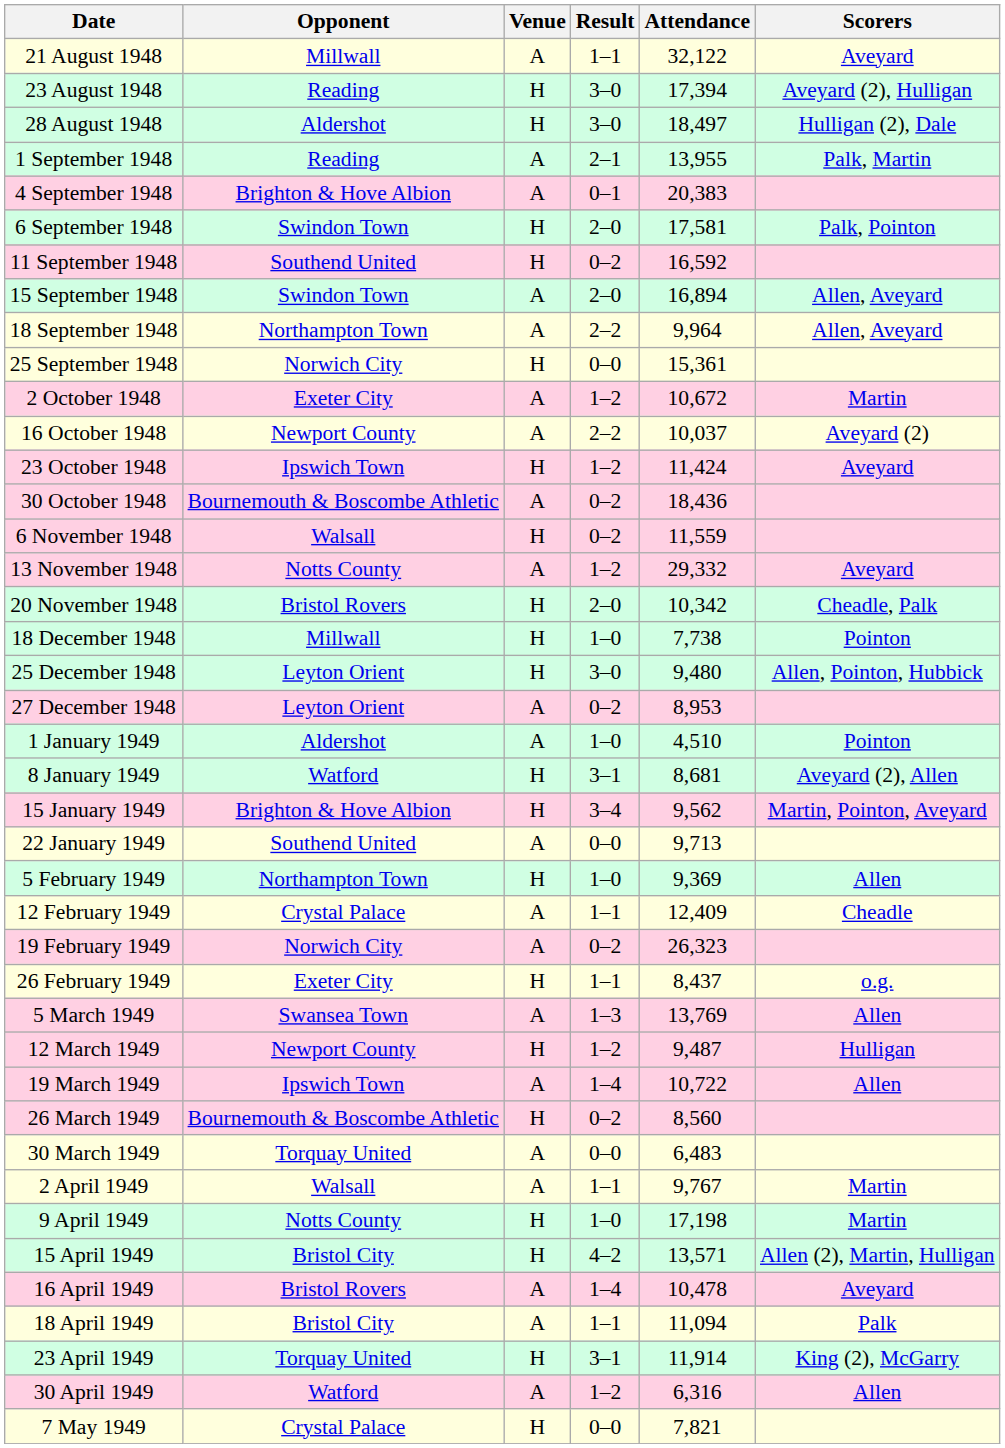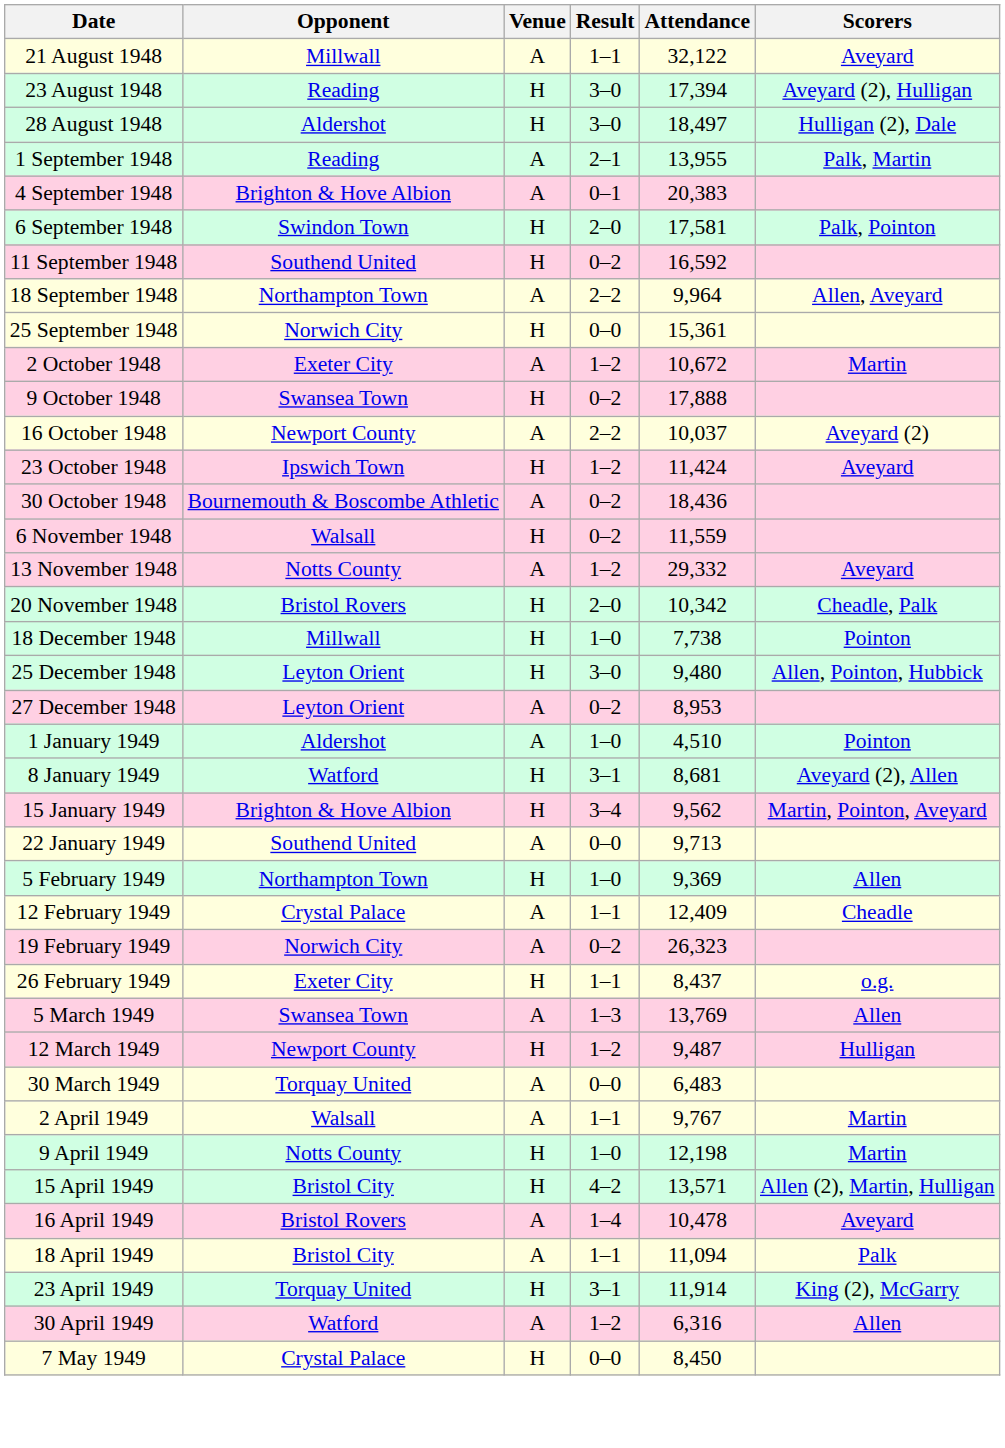 <table class="wikitable sortable" style="font-size:100%; text-align:center">
 <tr>
 <th>Date</th>
 <th>Opponent</th>
 <th>Venue</th>
 <th>Result</th>
 <th>Attendance</th>
 <th>Scorers</th>
 </tr>
 <tr style="background-color: #ffffdd;">
 <td>21 August 1948</td>
 <td><a href='#'>Millwall</a></td>
 <td>A</td>
 <td>1–1</td>
 <td>32,122</td>
 <td><a href='#'>Aveyard</a></td>
 </tr>
 <tr style="background-color: #d0ffe3;">
 <td>23 August 1948</td>
 <td><a href='#'>Reading</a></td>
 <td>H</td>
 <td>3–0</td>
 <td>17,394</td>
 <td><a href='#'>Aveyard</a> (2), <a href='#'>Hulligan</a></td>
 </tr>
 <tr style="background-color: #d0ffe3;">
 <td>28 August 1948</td>
 <td><a href='#'>Aldershot</a></td>
 <td>H</td>
 <td>3–0</td>
 <td>18,497</td>
 <td><a href='#'>Hulligan</a> (2), <a href='#'>Dale</a></td>
 </tr>
 <tr style="background-color: #d0ffe3;">
 <td>1 September 1948</td>
 <td><a href='#'>Reading</a></td>
 <td>A</td>
 <td>2–1</td>
 <td>13,955</td>
 <td><a href='#'>Palk</a>, <a href='#'>Martin</a></td>
 </tr>
 <tr style="background-color: #ffd0e3;">
 <td>4 September 1948</td>
 <td><a href='#'>Brighton & Hove Albion</a></td>
 <td>A</td>
 <td>0–1</td>
 <td>20,383</td>
 <td></td>
 </tr>
 <tr style="background-color: #d0ffe3;">
 <td>6 September 1948</td>
 <td><a href='#'>Swindon Town</a></td>
 <td>H</td>
 <td>2–0</td>
 <td>17,581</td>
 <td><a href='#'>Palk</a>, <a href='#'>Pointon</a></td>
 </tr>
 <tr style="background-color: #ffd0e3;">
 <td>11 September 1948</td>
 <td><a href='#'>Southend United</a></td>
 <td>H</td>
 <td>0–2</td>
 <td>16,592</td>
 <td></td>
 </tr>
-<tr style="background-color: #d0ffe3;">
-<td>15 September 1948</td>
-<td><a href='#'>Swindon Town</a></td>
-<td>A</td>
-<td>2–0</td>
-<td>16,894</td>
-<td><a href='#'>Allen</a>, <a href='#'>Aveyard</a></td>
-</tr>
 <tr style="background-color: #ffffdd;">
 <td>18 September 1948</td>
 <td><a href='#'>Northampton Town</a></td>
 <td>A</td>
 <td>2–2</td>
 <td>9,964</td>
 <td><a href='#'>Allen</a>, <a href='#'>Aveyard</a></td>
 </tr>
 <tr style="background-color: #ffffdd;">
 <td>25 September 1948</td>
 <td><a href='#'>Norwich City</a></td>
 <td>H</td>
 <td>0–0</td>
 <td>15,361</td>
 <td></td>
 </tr>
 <tr style="background-color: #ffd0e3;">
 <td>2 October 1948</td>
 <td><a href='#'>Exeter City</a></td>
 <td>A</td>
 <td>1–2</td>
 <td>10,672</td>
 <td><a href='#'>Martin</a></td>
+</tr>
+<tr style="background-color: #ffd0e3;">
+<td>9 October 1948</td>
+<td><a href='#'>Swansea Town</a></td>
+<td>H</td>
+<td>0–2</td>
+<td>17,888</td>
+<td></td>
 </tr>
 <tr style="background-color: #ffffdd;">
 <td>16 October 1948</td>
 <td><a href='#'>Newport County</a></td>
 <td>A</td>
 <td>2–2</td>
 <td>10,037</td>
 <td><a href='#'>Aveyard</a> (2)</td>
 </tr>
 <tr style="background-color: #ffd0e3;">
 <td>23 October 1948</td>
 <td><a href='#'>Ipswich Town</a></td>
 <td>H</td>
 <td>1–2</td>
 <td>11,424</td>
 <td><a href='#'>Aveyard</a></td>
 </tr>
 <tr style="background-color: #ffd0e3;">
 <td>30 October 1948</td>
 <td><a href='#'>Bournemouth & Boscombe Athletic</a></td>
 <td>A</td>
 <td>0–2</td>
 <td>18,436</td>
 <td></td>
 </tr>
 <tr style="background-color: #ffd0e3;">
 <td>6 November 1948</td>
 <td><a href='#'>Walsall</a></td>
 <td>H</td>
 <td>0–2</td>
 <td>11,559</td>
 <td></td>
 </tr>
 <tr style="background-color: #ffd0e3;">
 <td>13 November 1948</td>
 <td><a href='#'>Notts County</a></td>
 <td>A</td>
 <td>1–2</td>
 <td>29,332</td>
 <td><a href='#'>Aveyard</a></td>
 </tr>
 <tr style="background-color: #d0ffe3;">
 <td>20 November 1948</td>
 <td><a href='#'>Bristol Rovers</a></td>
 <td>H</td>
 <td>2–0</td>
 <td>10,342</td>
 <td><a href='#'>Cheadle</a>, <a href='#'>Palk</a></td>
 </tr>
 <tr style="background-color: #d0ffe3;">
 <td>18 December 1948</td>
 <td><a href='#'>Millwall</a></td>
 <td>H</td>
 <td>1–0</td>
 <td>7,738</td>
 <td><a href='#'>Pointon</a></td>
 </tr>
 <tr style="background-color: #d0ffe3;">
 <td>25 December 1948</td>
 <td><a href='#'>Leyton Orient</a></td>
 <td>H</td>
 <td>3–0</td>
 <td>9,480</td>
 <td><a href='#'>Allen</a>, <a href='#'>Pointon</a>, <a href='#'>Hubbick</a></td>
 </tr>
 <tr style="background-color: #ffd0e3;">
 <td>27 December 1948</td>
 <td><a href='#'>Leyton Orient</a></td>
 <td>A</td>
 <td>0–2</td>
 <td>8,953</td>
 <td></td>
 </tr>
 <tr style="background-color: #d0ffe3;">
 <td>1 January 1949</td>
 <td><a href='#'>Aldershot</a></td>
 <td>A</td>
 <td>1–0</td>
 <td>4,510</td>
 <td><a href='#'>Pointon</a></td>
 </tr>
 <tr style="background-color: #d0ffe3;">
 <td>8 January 1949</td>
 <td><a href='#'>Watford</a></td>
 <td>H</td>
 <td>3–1</td>
 <td>8,681</td>
 <td><a href='#'>Aveyard</a> (2), <a href='#'>Allen</a></td>
 </tr>
 <tr style="background-color: #ffd0e3;">
 <td>15 January 1949</td>
 <td><a href='#'>Brighton & Hove Albion</a></td>
 <td>H</td>
 <td>3–4</td>
 <td>9,562</td>
 <td><a href='#'>Martin</a>, <a href='#'>Pointon</a>, <a href='#'>Aveyard</a></td>
 </tr>
 <tr style="background-color: #ffffdd;">
 <td>22 January 1949</td>
 <td><a href='#'>Southend United</a></td>
 <td>A</td>
 <td>0–0</td>
 <td>9,713</td>
 <td></td>
 </tr>
 <tr style="background-color: #d0ffe3;">
 <td>5 February 1949</td>
 <td><a href='#'>Northampton Town</a></td>
 <td>H</td>
 <td>1–0</td>
 <td>9,369</td>
 <td><a href='#'>Allen</a></td>
 </tr>
 <tr style="background-color: #ffffdd;">
 <td>12 February 1949</td>
 <td><a href='#'>Crystal Palace</a></td>
 <td>A</td>
 <td>1–1</td>
 <td>12,409</td>
 <td><a href='#'>Cheadle</a></td>
 </tr>
 <tr style="background-color: #ffd0e3;">
 <td>19 February 1949</td>
 <td><a href='#'>Norwich City</a></td>
 <td>A</td>
 <td>0–2</td>
 <td>26,323</td>
 <td></td>
 </tr>
 <tr style="background-color: #ffffdd;">
 <td>26 February 1949</td>
 <td><a href='#'>Exeter City</a></td>
 <td>H</td>
 <td>1–1</td>
 <td>8,437</td>
 <td><a href='#'>o.g.</a></td>
 </tr>
 <tr style="background-color: #ffd0e3;">
 <td>5 March 1949</td>
 <td><a href='#'>Swansea Town</a></td>
 <td>A</td>
 <td>1–3</td>
 <td>13,769</td>
 <td><a href='#'>Allen</a></td>
 </tr>
 <tr style="background-color: #ffd0e3;">
 <td>12 March 1949</td>
 <td><a href='#'>Newport County</a></td>
 <td>H</td>
 <td>1–2</td>
 <td>9,487</td>
 <td><a href='#'>Hulligan</a></td>
 </tr>
-<tr style="background-color: #ffd0e3;">
-<td>19 March 1949</td>
-<td><a href='#'>Ipswich Town</a></td>
-<td>A</td>
-<td>1–4</td>
-<td>10,722</td>
-<td><a href='#'>Allen</a></td>
-</tr>
-<tr style="background-color: #ffd0e3;">
-<td>26 March 1949</td>
-<td><a href='#'>Bournemouth & Boscombe Athletic</a></td>
-<td>H</td>
-<td>0–2</td>
-<td>8,560</td>
-<td></td>
-</tr>
 <tr style="background-color: #ffffdd;">
 <td>30 March 1949</td>
 <td><a href='#'>Torquay United</a></td>
 <td>A</td>
 <td>0–0</td>
 <td>6,483</td>
 <td></td>
 </tr>
 <tr style="background-color: #ffffdd;">
 <td>2 April 1949</td>
 <td><a href='#'>Walsall</a></td>
 <td>A</td>
 <td>1–1</td>
 <td>9,767</td>
 <td><a href='#'>Martin</a></td>
 </tr>
 <tr style="background-color: #d0ffe3;">
 <td>9 April 1949</td>
 <td><a href='#'>Notts County</a></td>
 <td>H</td>
 <td>1–0</td>
-<td>17,198</td>
+<td>12,198</td>
 <td><a href='#'>Martin</a></td>
 </tr>
 <tr style="background-color: #d0ffe3;">
 <td>15 April 1949</td>
 <td><a href='#'>Bristol City</a></td>
 <td>H</td>
 <td>4–2</td>
 <td>13,571</td>
 <td><a href='#'>Allen</a> (2), <a href='#'>Martin</a>, <a href='#'>Hulligan</a></td>
 </tr>
 <tr style="background-color: #ffd0e3;">
 <td>16 April 1949</td>
 <td><a href='#'>Bristol Rovers</a></td>
 <td>A</td>
 <td>1–4</td>
 <td>10,478</td>
 <td><a href='#'>Aveyard</a></td>
 </tr>
 <tr style="background-color: #ffffdd;">
 <td>18 April 1949</td>
 <td><a href='#'>Bristol City</a></td>
 <td>A</td>
 <td>1–1</td>
 <td>11,094</td>
 <td><a href='#'>Palk</a></td>
 </tr>
 <tr style="background-color: #d0ffe3;">
 <td>23 April 1949</td>
 <td><a href='#'>Torquay United</a></td>
 <td>H</td>
 <td>3–1</td>
 <td>11,914</td>
 <td><a href='#'>King</a> (2), <a href='#'>McGarry</a></td>
 </tr>
 <tr style="background-color: #ffd0e3;">
 <td>30 April 1949</td>
 <td><a href='#'>Watford</a></td>
 <td>A</td>
 <td>1–2</td>
 <td>6,316</td>
 <td><a href='#'>Allen</a></td>
 </tr>
 <tr style="background-color: #ffffdd;">
 <td>7 May 1949</td>
 <td><a href='#'>Crystal Palace</a></td>
 <td>H</td>
 <td>0–0</td>
-<td>7,821</td>
+<td>8,450</td>
 <td></td>
 </tr>
 </table>
